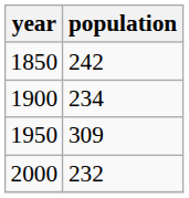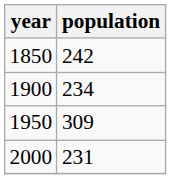 <table class="wikitable">
 <tr>
 <th>year</th>
 <th>population</th>
 </tr>
 <tr>
 <td>1850</td>
 <td>242</td>
 </tr>
 <tr>
 <td>1900</td>
 <td>234</td>
 </tr>
 <tr>
 <td>1950</td>
 <td>309</td>
 </tr>
 <tr>
 <td>2000</td>
-<td>232</td>
+<td>231</td>
 </tr>
 <tr>
 </tr>
 </table>
